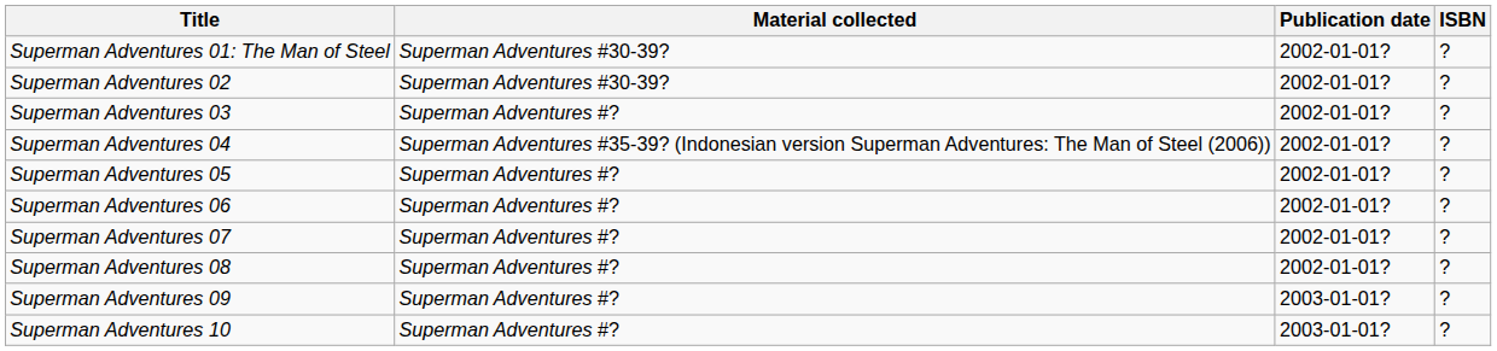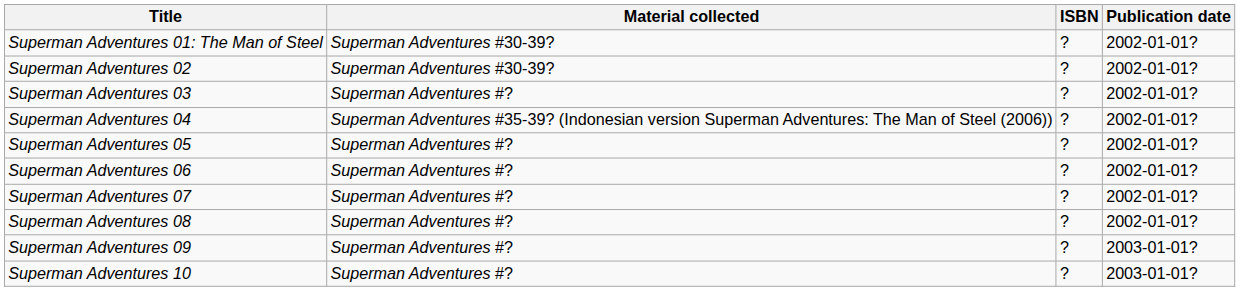 <table class="wikitable">
 <tr>
 <th>Title</th>
 <th>Material collected</th>
+<th>ISBN</th>
 <th>Publication date</th>
-<th>ISBN</th>
 </tr>
 <tr>
 <td><em>Superman Adventures 01: The Man of Steel</em></td>
 <td><em>Superman Adventures</em> #30-39?</td>
+<td>?</td>
 <td>2002-01-01?</td>
-<td>?</td>
 </tr>
 <tr>
 <td><em>Superman Adventures 02</em></td>
 <td><em>Superman Adventures</em> #30-39?</td>
+<td>?</td>
 <td>2002-01-01?</td>
-<td>?</td>
 </tr>
 <tr>
 <td><em>Superman Adventures 03</em></td>
 <td><em>Superman Adventures</em> #?</td>
+<td>?</td>
 <td>2002-01-01?</td>
-<td>?</td>
 </tr>
 <tr>
 <td><em>Superman Adventures 04</em></td>
 <td><em>Superman Adventures</em> #35-39? (Indonesian version Superman Adventures: The Man of Steel (2006))</td>
+<td>?</td>
 <td>2002-01-01?</td>
-<td>?</td>
 </tr>
 <tr>
 <td><em>Superman Adventures 05</em></td>
 <td><em>Superman Adventures</em> #?</td>
+<td>?</td>
 <td>2002-01-01?</td>
-<td>?</td>
 </tr>
 <tr>
 <td><em>Superman Adventures 06</em></td>
 <td><em>Superman Adventures</em> #?</td>
+<td>?</td>
 <td>2002-01-01?</td>
-<td>?</td>
 </tr>
 <tr>
 <td><em>Superman Adventures 07</em></td>
 <td><em>Superman Adventures</em> #?</td>
+<td>?</td>
 <td>2002-01-01?</td>
-<td>?</td>
 </tr>
 <tr>
 <td><em>Superman Adventures 08</em></td>
 <td><em>Superman Adventures</em> #?</td>
+<td>?</td>
 <td>2002-01-01?</td>
-<td>?</td>
 </tr>
 <tr>
 <td><em>Superman Adventures 09</em></td>
 <td><em>Superman Adventures</em> #?</td>
+<td>?</td>
 <td>2003-01-01?</td>
-<td>?</td>
 </tr>
 <tr>
 <td><em>Superman Adventures 10</em></td>
 <td><em>Superman Adventures</em> #?</td>
+<td>?</td>
 <td>2003-01-01?</td>
-<td>?</td>
 </tr>
 </table>
